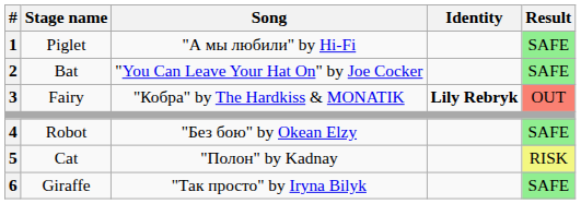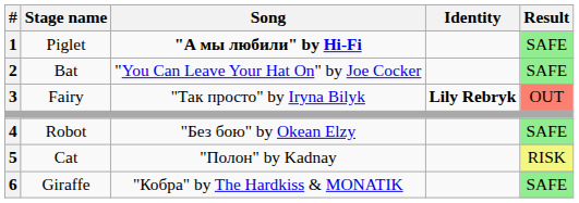 <table class="wikitable plainrowheaders" style="text-align: center">
 <tr>
 <th>#</th>
 <th>Stage name</th>
 <th>Song</th>
 <th>Identity</th>
 <th>Result</th>
 </tr>
 <tr>
 <th>1</th>
 <td>Piglet</td>
-<td>"А мы любили" by <a href='#'>Hi-Fi</a></td>
+<td><strong>"А мы любили" by <a href='#'>Hi-Fi</a></strong></td>
 <td></td>
 <td bgcolor=lightgreen>SAFE</td>
 </tr>
 <tr>
 <th>2</th>
 <td>Bat</td>
 <td>"<a href='#'>You Can Leave Your Hat On</a>" by <a href='#'>Joe Cocker</a></td>
 <td></td>
 <td bgcolor=lightgreen>SAFE</td>
 </tr>
 <tr>
 <th>3</th>
 <td>Fairy</td>
-<td>"Кобра" by <a href='#'>The Hardkiss</a> & <a href='#'>MONATIK</a></td>
+<td>"Так просто" by <a href='#'>Iryna Bilyk</a></td>
 <td><strong>Lily Rebryk</strong></td>
 <td bgcolor=salmon>OUT</td>
 </tr>
 <tr>
 <td colspan="5" style="background:darkgray"></td>
 </tr>
 <tr>
 <th>4</th>
 <td>Robot</td>
 <td>"Без бою" by <a href='#'>Okean Elzy</a></td>
 <td></td>
 <td bgcolor=lightgreen>SAFE</td>
 </tr>
 <tr>
 <th>5</th>
 <td>Cat</td>
 <td>"Полон" by Kadnay</td>
 <td></td>
 <td bgcolor="#F3F781">RISK</td>
 </tr>
 <tr>
 <th>6</th>
 <td>Giraffe</td>
-<td>"Так просто" by <a href='#'>Iryna Bilyk</a></td>
+<td>"Кобра" by <a href='#'>The Hardkiss</a> & <a href='#'>MONATIK</a></td>
 <td></td>
 <td bgcolor=lightgreen>SAFE</td>
 </tr>
 </table>
